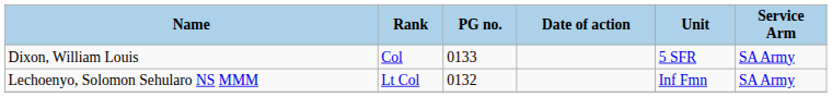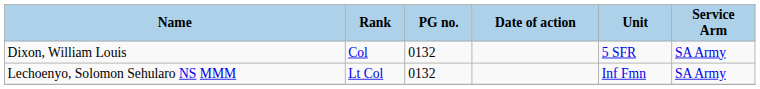 <table class="wikitable sortable" style="width:100%;">
 <tr>
 <th scope="row"; style="background-color: #ACD1E9;">Name</th>
 <th scope="row"; style="background-color: #ACD1E9;">Rank</th>
 <th scope="row"; style="background-color: #ACD1E9;">PG no.</th>
 <th scope="row"; style="background-color: #ACD1E9;">Date of action</th>
 <th scope="row"; style="background-color: #ACD1E9;">Unit</th>
 <th scope="row"; style="background-color: #ACD1E9;">Service<br>Arm</th>
 </tr>
 <tr>
 <td>Dixon, William Louis </td>
 <td data-sort-value="5"><a href='#'>Col</a></td>
-<td>0133</td>
+<td>0132</td>
 <td></td>
 <td><a href='#'>5 SFR</a></td>
 <td><a href='#'>SA Army</a></td>
 </tr>
 <tr>
 <td>Lechoenyo, Solomon Sehularo <a href='#'>NS</a> <a href='#'>MMM</a> </td>
 <td data-sort-value="6"><a href='#'>Lt Col</a></td>
 <td>0132</td>
 <td></td>
 <td><a href='#'>Inf Fmn</a></td>
 <td><a href='#'>SA Army</a></td>
 </tr>
 <tr>
 </tr>
 </table>
